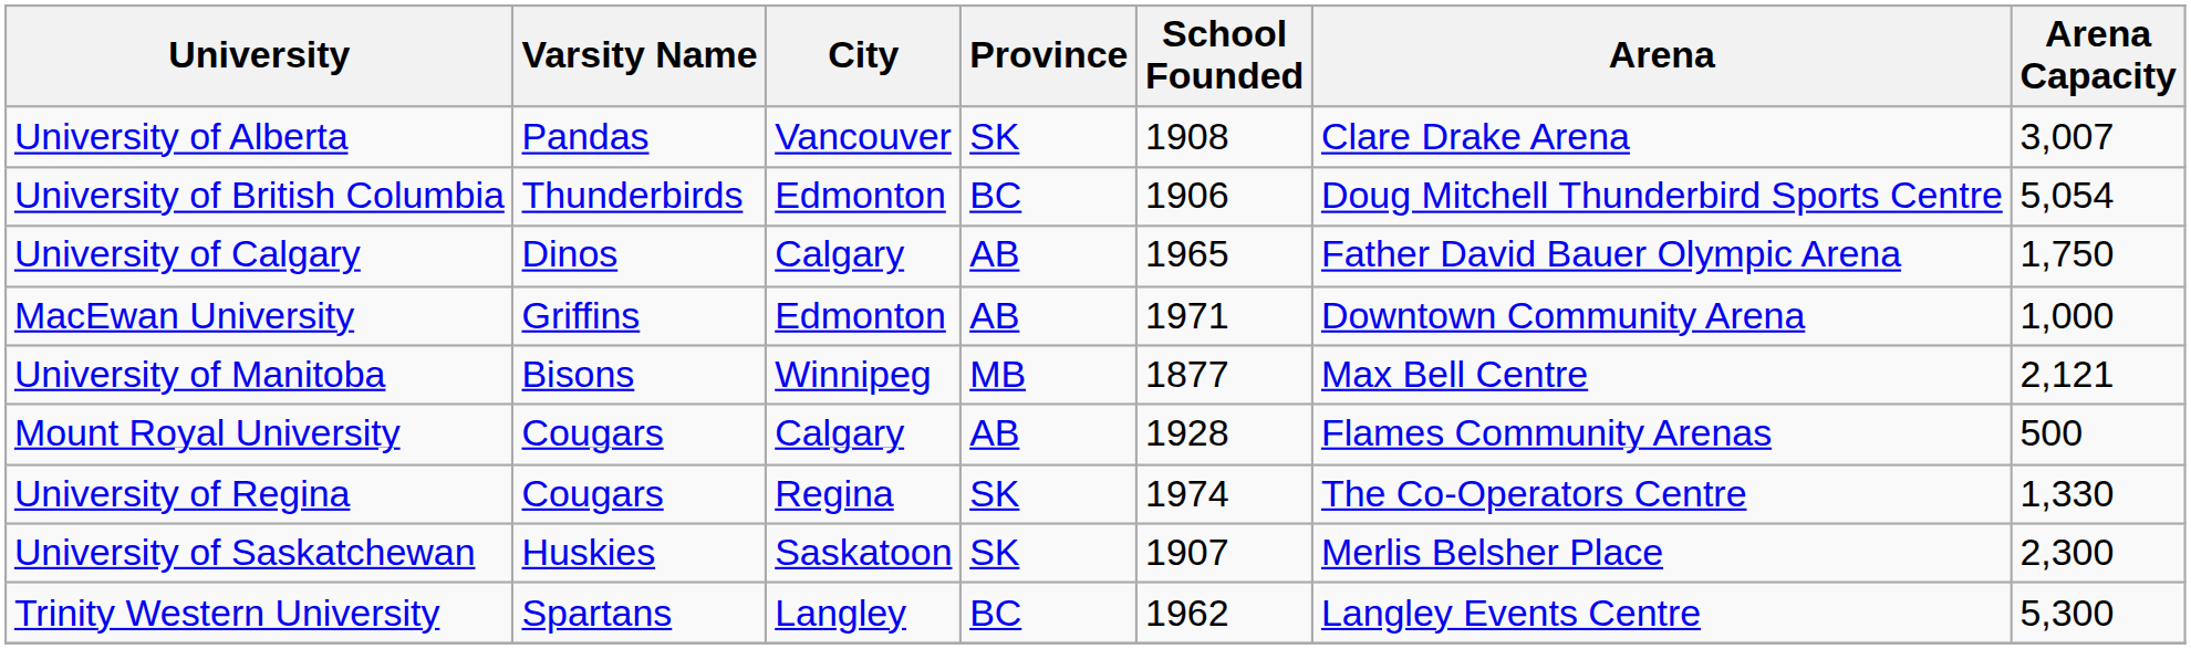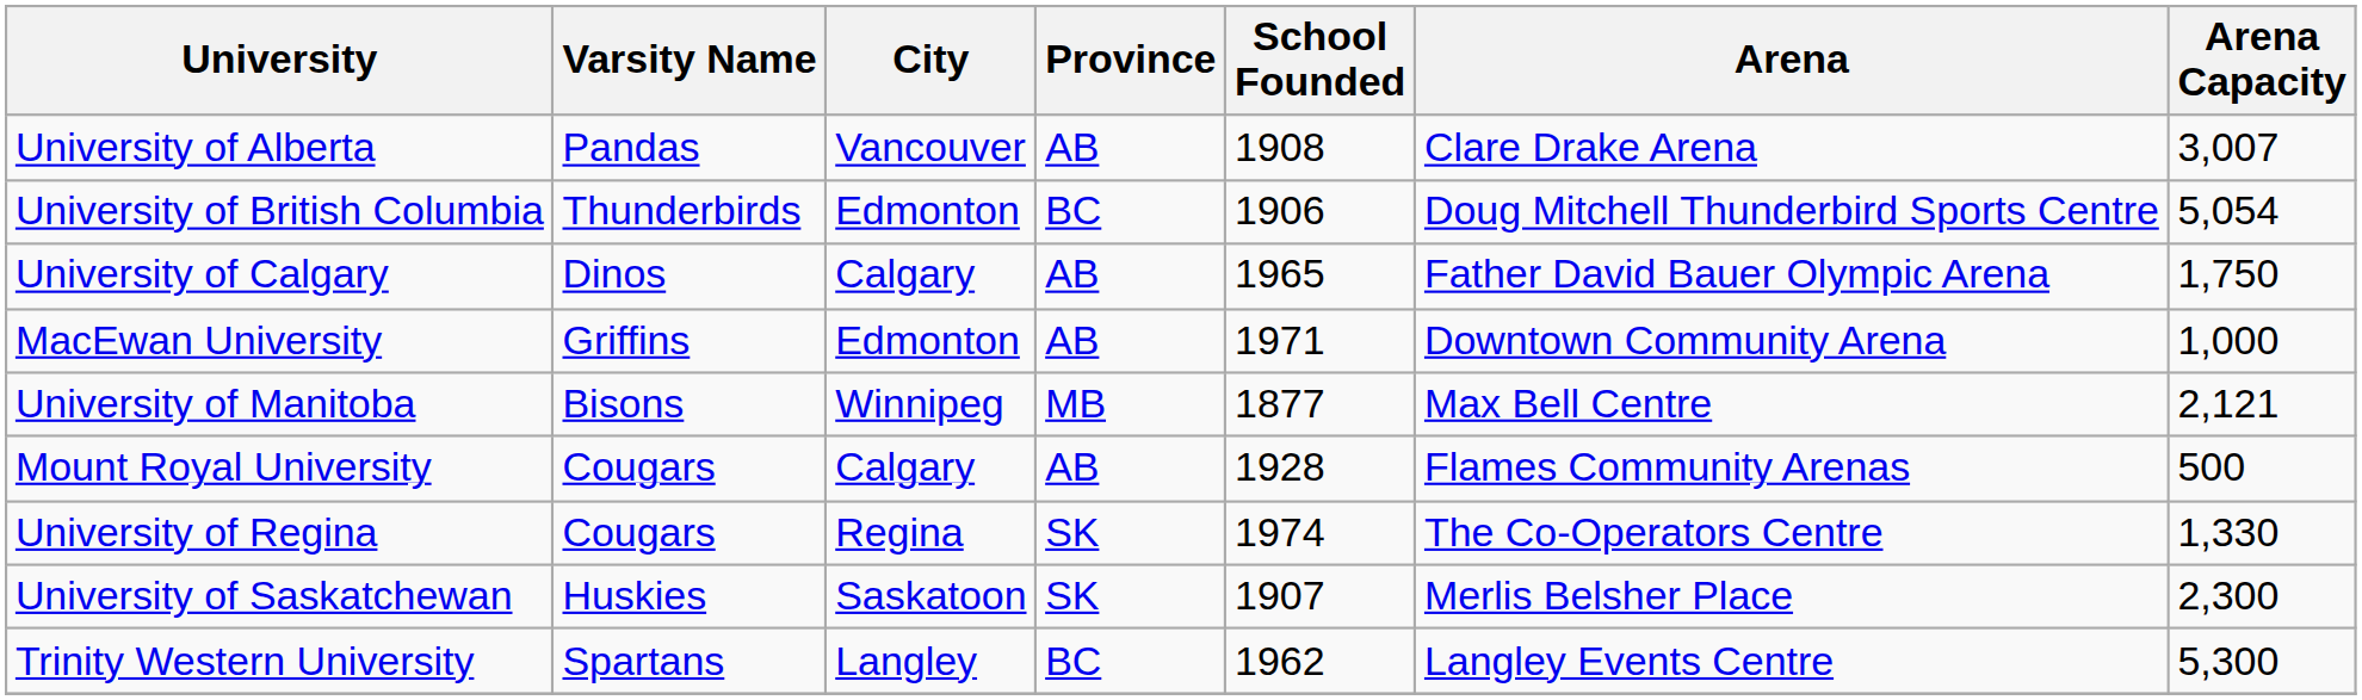 <table class="wikitable sortable">
 <tr>
 <th>University</th>
 <th>Varsity Name</th>
 <th>City</th>
 <th>Province</th>
 <th>School<br>Founded</th>
 <th>Arena</th>
 <th>Arena<br>Capacity</th>
 </tr>
 <tr>
 <td><a href='#'>University of Alberta</a></td>
 <td><a href='#'>Pandas</a></td>
 <td><a href='#'>Vancouver</a></td>
-<td><a href='#'>SK</a></td>
+<td><a href='#'>AB</a></td>
 <td>1908</td>
 <td><a href='#'>Clare Drake Arena</a></td>
 <td>3,007</td>
 </tr>
 <tr>
 <td><a href='#'>University of British Columbia</a></td>
 <td><a href='#'>Thunderbirds</a></td>
 <td><a href='#'>Edmonton</a></td>
 <td><a href='#'>BC</a></td>
 <td>1906</td>
 <td><a href='#'>Doug Mitchell Thunderbird Sports Centre</a></td>
 <td>5,054</td>
 </tr>
 <tr>
 <td><a href='#'>University of Calgary</a></td>
 <td><a href='#'>Dinos</a></td>
 <td><a href='#'>Calgary</a></td>
 <td><a href='#'>AB</a></td>
 <td>1965</td>
 <td><a href='#'>Father David Bauer Olympic Arena</a></td>
 <td>1,750</td>
 </tr>
 <tr>
 <td><a href='#'>MacEwan University</a></td>
 <td><a href='#'>Griffins</a></td>
 <td><a href='#'>Edmonton</a></td>
 <td><a href='#'>AB</a></td>
 <td>1971</td>
 <td><a href='#'>Downtown Community Arena</a></td>
 <td>1,000</td>
 </tr>
 <tr>
 <td><a href='#'>University of Manitoba</a></td>
 <td><a href='#'>Bisons</a></td>
 <td><a href='#'>Winnipeg</a></td>
 <td><a href='#'>MB</a></td>
 <td>1877</td>
 <td><a href='#'>Max Bell Centre</a></td>
 <td>2,121</td>
 </tr>
 <tr>
 <td><a href='#'>Mount Royal University</a></td>
 <td><a href='#'>Cougars</a></td>
 <td><a href='#'>Calgary</a></td>
 <td><a href='#'>AB</a></td>
 <td>1928</td>
 <td><a href='#'>Flames Community Arenas</a></td>
 <td>500</td>
 </tr>
 <tr>
 <td><a href='#'>University of Regina</a></td>
 <td><a href='#'>Cougars</a></td>
 <td><a href='#'>Regina</a></td>
 <td><a href='#'>SK</a></td>
 <td>1974</td>
 <td><a href='#'>The Co-Operators Centre</a></td>
 <td>1,330</td>
 </tr>
 <tr>
 <td><a href='#'>University of Saskatchewan</a></td>
 <td><a href='#'>Huskies</a></td>
 <td><a href='#'>Saskatoon</a></td>
 <td><a href='#'>SK</a></td>
 <td>1907</td>
 <td><a href='#'>Merlis Belsher Place</a></td>
 <td>2,300</td>
 </tr>
 <tr>
 <td><a href='#'>Trinity Western University</a></td>
 <td><a href='#'>Spartans</a></td>
 <td><a href='#'>Langley</a></td>
 <td><a href='#'>BC</a></td>
 <td>1962</td>
 <td><a href='#'>Langley Events Centre</a></td>
 <td>5,300</td>
 </tr>
 <tr>
 </tr>
 </table>
